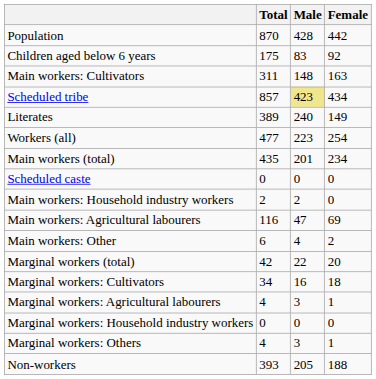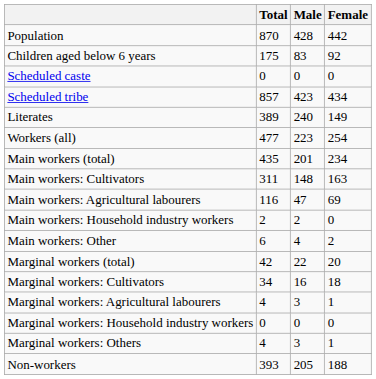 <table class="wikitable sortable">
 <tr>
 <th></th>
 <th>Total</th>
 <th>Male</th>
 <th>Female</th>
 </tr>
 <tr>
 <td>Population</td>
 <td>870</td>
 <td>428</td>
 <td>442</td>
 </tr>
 <tr>
 <td>Children aged below 6 years</td>
 <td>175</td>
 <td>83</td>
 <td>92</td>
 </tr>
 <tr>
-<td>Main workers: Cultivators</td>
-<td>311</td>
-<td>148</td>
-<td>163</td>
+<td><a href='#'>Scheduled caste</a></td>
+<td>0</td>
+<td>0</td>
+<td>0</td>
 </tr>
 <tr>
 <td><a href='#'>Scheduled tribe</a></td>
 <td>857</td>
-<td style="background: khaki;">423</td>
+<td>423</td>
 <td>434</td>
 </tr>
 <tr>
 <td>Literates</td>
 <td>389</td>
 <td>240</td>
 <td>149</td>
 </tr>
 <tr>
 <td>Workers (all)</td>
 <td>477</td>
 <td>223</td>
 <td>254</td>
 </tr>
 <tr>
 <td>Main workers (total)</td>
 <td>435</td>
 <td>201</td>
 <td>234</td>
 </tr>
 <tr>
-<td><a href='#'>Scheduled caste</a></td>
-<td>0</td>
-<td>0</td>
-<td>0</td>
+<td>Main workers: Cultivators</td>
+<td>311</td>
+<td>148</td>
+<td>163</td>
+</tr>
+<tr>
+<td>Main workers: Agricultural labourers</td>
+<td>116</td>
+<td>47</td>
+<td>69</td>
 </tr>
 <tr>
 <td>Main workers: Household industry workers</td>
 <td>2</td>
 <td>2</td>
 <td>0</td>
-</tr>
-<tr>
-<td>Main workers: Agricultural labourers</td>
-<td>116</td>
-<td>47</td>
-<td>69</td>
 </tr>
 <tr>
 <td>Main workers: Other</td>
 <td>6</td>
 <td>4</td>
 <td>2</td>
 </tr>
 <tr>
 <td>Marginal workers (total)</td>
 <td>42</td>
 <td>22</td>
 <td>20</td>
 </tr>
 <tr>
 <td>Marginal workers: Cultivators</td>
 <td>34</td>
 <td>16</td>
 <td>18</td>
 </tr>
 <tr>
 <td>Marginal workers: Agricultural labourers</td>
 <td>4</td>
 <td>3</td>
 <td>1</td>
 </tr>
 <tr>
 <td>Marginal workers: Household industry workers</td>
 <td>0</td>
 <td>0</td>
 <td>0</td>
 </tr>
 <tr>
 <td>Marginal workers: Others</td>
 <td>4</td>
 <td>3</td>
 <td>1</td>
 </tr>
 <tr>
 <td>Non-workers</td>
 <td>393</td>
 <td>205</td>
 <td>188</td>
 </tr>
 </table>
